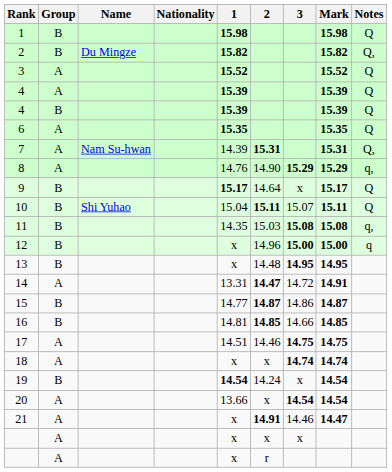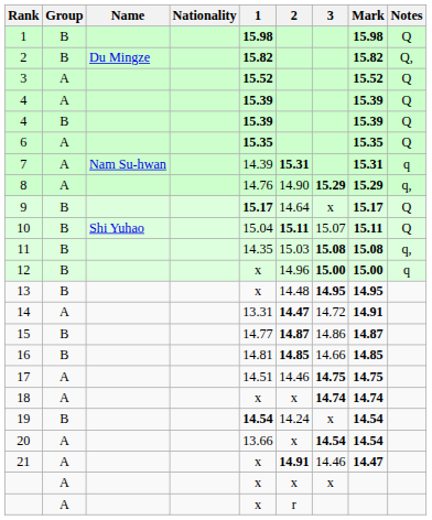 <table class="wikitable sortable" style="text-align:center">
 <tr>
 <th>Rank</th>
 <th>Group</th>
 <th>Name</th>
 <th>Nationality</th>
 <th>1</th>
 <th>2</th>
 <th>3</th>
 <th>Mark</th>
 <th>Notes</th>
 </tr>
 <tr bgcolor=ccffcc>
 <td>1</td>
 <td>B</td>
 <td align=left></td>
 <td align=left></td>
 <td><strong>15.98</strong></td>
 <td></td>
 <td></td>
 <td><strong>15.98</strong></td>
 <td>Q</td>
 </tr>
 <tr bgcolor=ccffcc>
 <td>2</td>
 <td>B</td>
 <td align=left><a href='#'>Du Mingze</a></td>
 <td align=left></td>
 <td><strong>15.82</strong></td>
 <td></td>
 <td></td>
 <td><strong>15.82</strong></td>
 <td>Q, </td>
 </tr>
 <tr bgcolor=ccffcc>
 <td>3</td>
 <td>A</td>
 <td align=left></td>
 <td align=left></td>
 <td><strong>15.52</strong></td>
 <td></td>
 <td></td>
 <td><strong>15.52</strong></td>
 <td>Q</td>
 </tr>
 <tr bgcolor=ccffcc>
 <td>4</td>
 <td>A</td>
 <td align=left></td>
 <td align=left></td>
 <td><strong>15.39</strong></td>
 <td></td>
 <td></td>
 <td><strong>15.39</strong></td>
 <td>Q</td>
 </tr>
 <tr bgcolor=ccffcc>
 <td>4</td>
 <td>B</td>
 <td align=left></td>
 <td align=left></td>
 <td><strong>15.39</strong></td>
 <td></td>
 <td></td>
 <td><strong>15.39</strong></td>
 <td>Q</td>
 </tr>
 <tr bgcolor=ccffcc>
 <td>6</td>
 <td>A</td>
 <td align=left></td>
 <td align=left></td>
 <td><strong>15.35</strong></td>
 <td></td>
 <td></td>
 <td><strong>15.35</strong></td>
 <td>Q</td>
 </tr>
 <tr bgcolor=ccffcc>
 <td>7</td>
 <td>A</td>
 <td align=left><a href='#'>Nam Su-hwan</a></td>
 <td align=left></td>
 <td>14.39</td>
 <td><strong>15.31</strong></td>
 <td></td>
 <td><strong>15.31</strong></td>
-<td>Q, </td>
+<td>q</td>
 </tr>
 <tr bgcolor=ccffcc>
 <td>8</td>
 <td>A</td>
 <td align=left></td>
 <td align=left></td>
 <td>14.76</td>
 <td>14.90</td>
 <td><strong>15.29</strong></td>
 <td><strong>15.29</strong></td>
 <td>q, </td>
 </tr>
 <tr bgcolor=ddffdd>
 <td>9</td>
 <td>B</td>
 <td align=left></td>
 <td align=left></td>
 <td><strong>15.17</strong></td>
 <td>14.64</td>
 <td>x</td>
 <td><strong>15.17</strong></td>
 <td>Q</td>
 </tr>
 <tr bgcolor=ddffdd>
 <td>10</td>
 <td>B</td>
 <td align=left><a href='#'>Shi Yuhao</a></td>
 <td align=left></td>
 <td>15.04</td>
 <td><strong>15.11</strong></td>
 <td>15.07</td>
 <td><strong>15.11</strong></td>
 <td>Q</td>
 </tr>
 <tr bgcolor=ddffdd>
 <td>11</td>
 <td>B</td>
 <td align=left></td>
 <td align=left></td>
 <td>14.35</td>
 <td>15.03</td>
 <td><strong>15.08</strong></td>
 <td><strong>15.08</strong></td>
 <td>q, </td>
 </tr>
 <tr bgcolor=ddffdd>
 <td>12</td>
 <td>B</td>
 <td align=left></td>
 <td align=left></td>
 <td>x</td>
 <td>14.96</td>
 <td><strong>15.00</strong></td>
 <td><strong>15.00</strong></td>
 <td>q</td>
 </tr>
 <tr>
 <td>13</td>
 <td>B</td>
 <td align=left></td>
 <td align=left></td>
 <td>x</td>
 <td>14.48</td>
 <td><strong>14.95</strong></td>
 <td><strong>14.95</strong></td>
 <td></td>
 </tr>
 <tr>
 <td>14</td>
 <td>A</td>
 <td align=left></td>
 <td align=left></td>
 <td>13.31</td>
 <td><strong>14.47</strong></td>
 <td>14.72</td>
 <td><strong>14.91</strong></td>
 <td></td>
 </tr>
 <tr>
 <td>15</td>
 <td>B</td>
 <td align=left></td>
 <td align=left></td>
 <td>14.77</td>
 <td><strong>14.87</strong></td>
 <td>14.86</td>
 <td><strong>14.87</strong></td>
 <td></td>
 </tr>
 <tr>
 <td>16</td>
 <td>B</td>
 <td align=left></td>
 <td align=left></td>
 <td>14.81</td>
 <td><strong>14.85</strong></td>
 <td>14.66</td>
 <td><strong>14.85</strong></td>
 <td></td>
 </tr>
 <tr>
 <td>17</td>
 <td>A</td>
 <td align=left></td>
 <td align=left></td>
 <td>14.51</td>
 <td>14.46</td>
 <td><strong>14.75</strong></td>
 <td><strong>14.75</strong></td>
 <td></td>
 </tr>
 <tr>
 <td>18</td>
 <td>A</td>
 <td align=left></td>
 <td align=left></td>
 <td>x</td>
 <td>x</td>
 <td><strong>14.74</strong></td>
 <td><strong>14.74</strong></td>
 <td></td>
 </tr>
 <tr>
 <td>19</td>
 <td>B</td>
 <td align=left></td>
 <td align=left></td>
 <td><strong>14.54</strong></td>
 <td>14.24</td>
 <td>x</td>
 <td><strong>14.54</strong></td>
 <td></td>
 </tr>
 <tr>
 <td>20</td>
 <td>A</td>
 <td align=left></td>
 <td align=left></td>
 <td>13.66</td>
 <td>x</td>
 <td><strong>14.54</strong></td>
 <td><strong>14.54</strong></td>
 <td></td>
 </tr>
 <tr>
 <td>21</td>
 <td>A</td>
 <td align=left></td>
 <td align=left></td>
 <td>x</td>
 <td><strong>14.91</strong></td>
 <td>14.46</td>
 <td><strong>14.47</strong></td>
 <td></td>
 </tr>
 <tr>
 <td></td>
 <td>A</td>
 <td align=left></td>
 <td align=left></td>
 <td>x</td>
 <td>x</td>
 <td>x</td>
 <td><strong></strong></td>
 <td></td>
 </tr>
 <tr>
 <td></td>
 <td>A</td>
 <td align=left></td>
 <td align=left></td>
 <td>x</td>
 <td>r</td>
 <td></td>
 <td><strong></strong></td>
 <td></td>
 </tr>
 </table>
